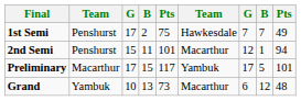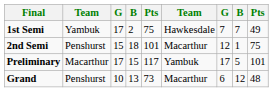 <table class="wikitable">
 <tr>
 <th style="color:green">Final</th>
 <th style="color:green">Team</th>
 <th style="color:green">G</th>
 <th style="color:green">B</th>
 <th style="color:green">Pts</th>
 <th style="color:green">Team</th>
 <th style="color:green">G</th>
 <th style="color:green">B</th>
 <th style="color:green">Pts</th>
 </tr>
 <tr>
 <td><strong>1st Semi</strong></td>
-<td>Penshurst</td>
+<td>Yambuk</td>
 <td>17</td>
 <td>2</td>
 <td>75</td>
 <td>Hawkesdale</td>
 <td>7</td>
 <td>7</td>
 <td>49</td>
 </tr>
 <tr>
 <td><strong>2nd Semi</strong></td>
 <td>Penshurst</td>
 <td>15</td>
-<td>11</td>
+<td>18</td>
 <td>101</td>
 <td>Macarthur</td>
 <td>12</td>
 <td>1</td>
-<td>94</td>
+<td>75</td>
 </tr>
 <tr>
 <td><strong>Preliminary</strong></td>
 <td>Macarthur</td>
 <td>17</td>
 <td>15</td>
 <td>117</td>
 <td>Yambuk</td>
 <td>17</td>
 <td>5</td>
 <td>101</td>
 </tr>
 <tr>
 <td><strong>Grand</strong></td>
-<td>Yambuk</td>
+<td>Penshurst</td>
 <td>10</td>
 <td>13</td>
 <td>73</td>
 <td>Macarthur</td>
 <td>6</td>
 <td>12</td>
 <td>48</td>
 </tr>
 </table>
